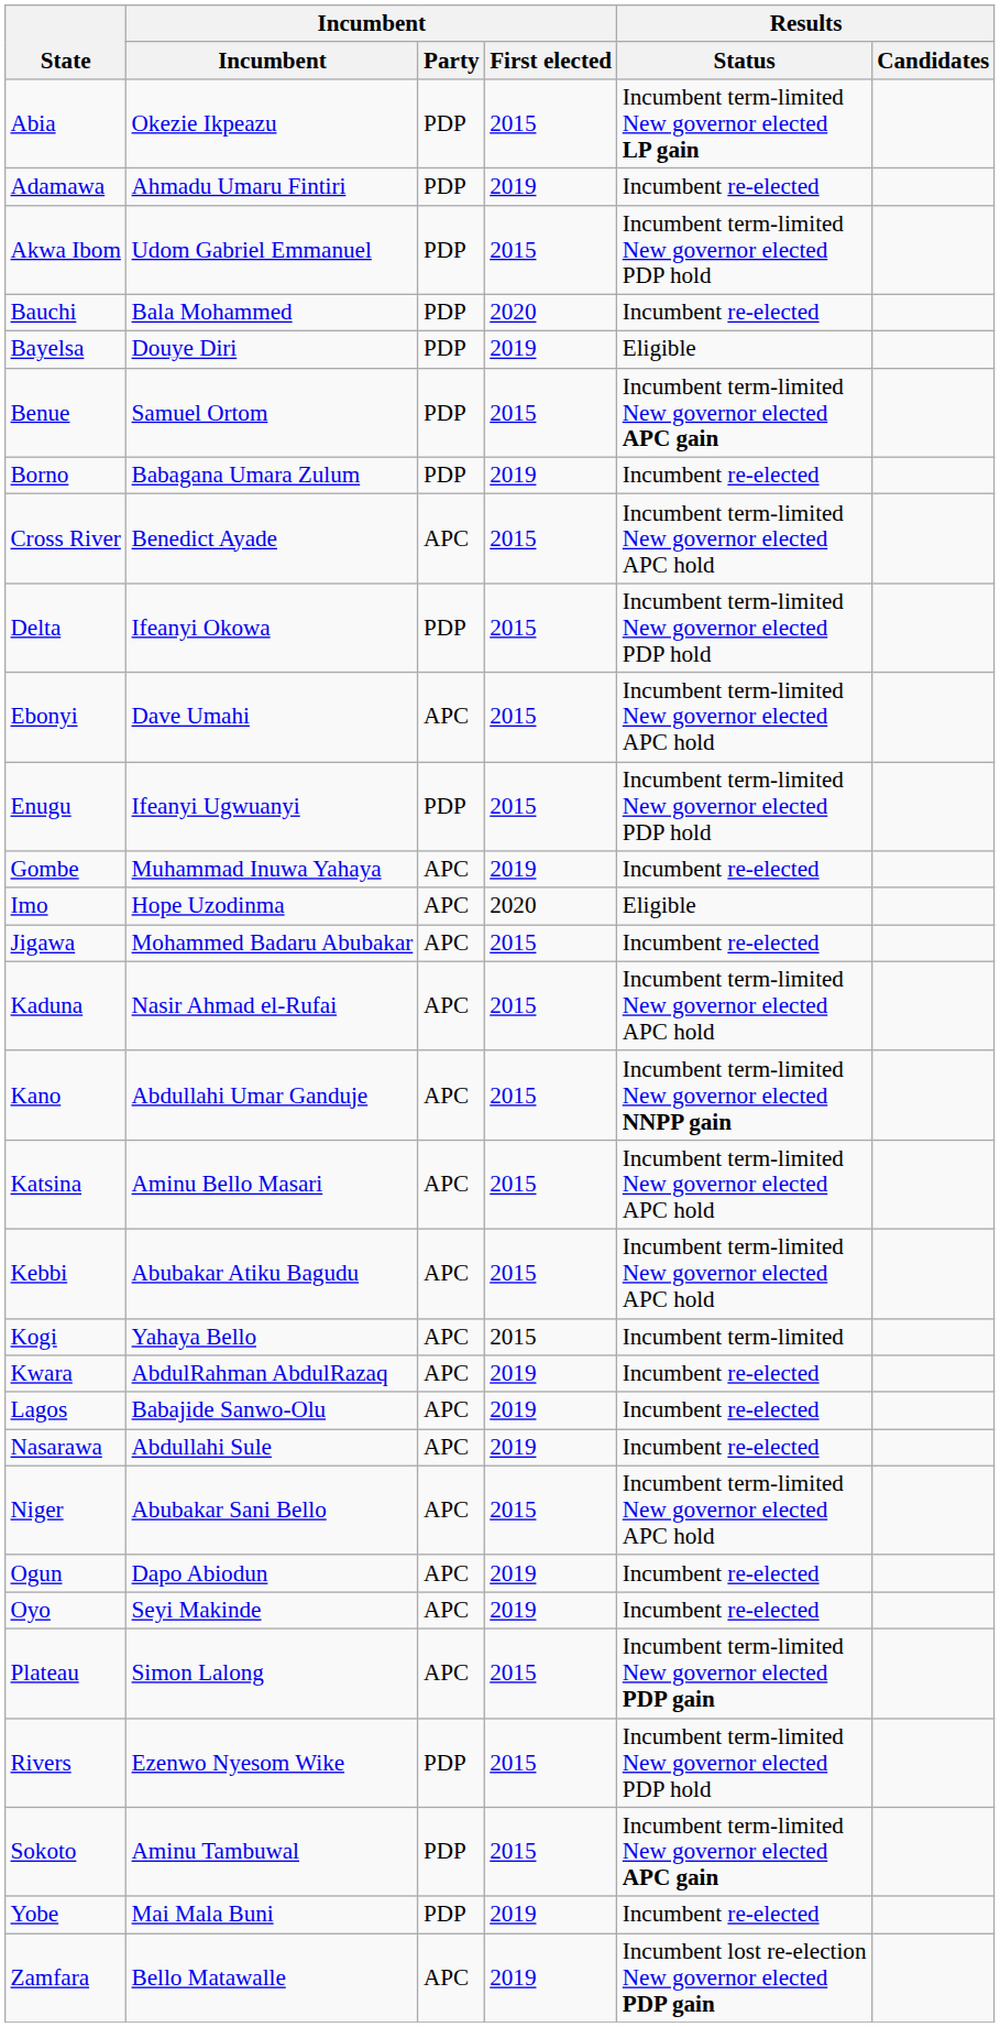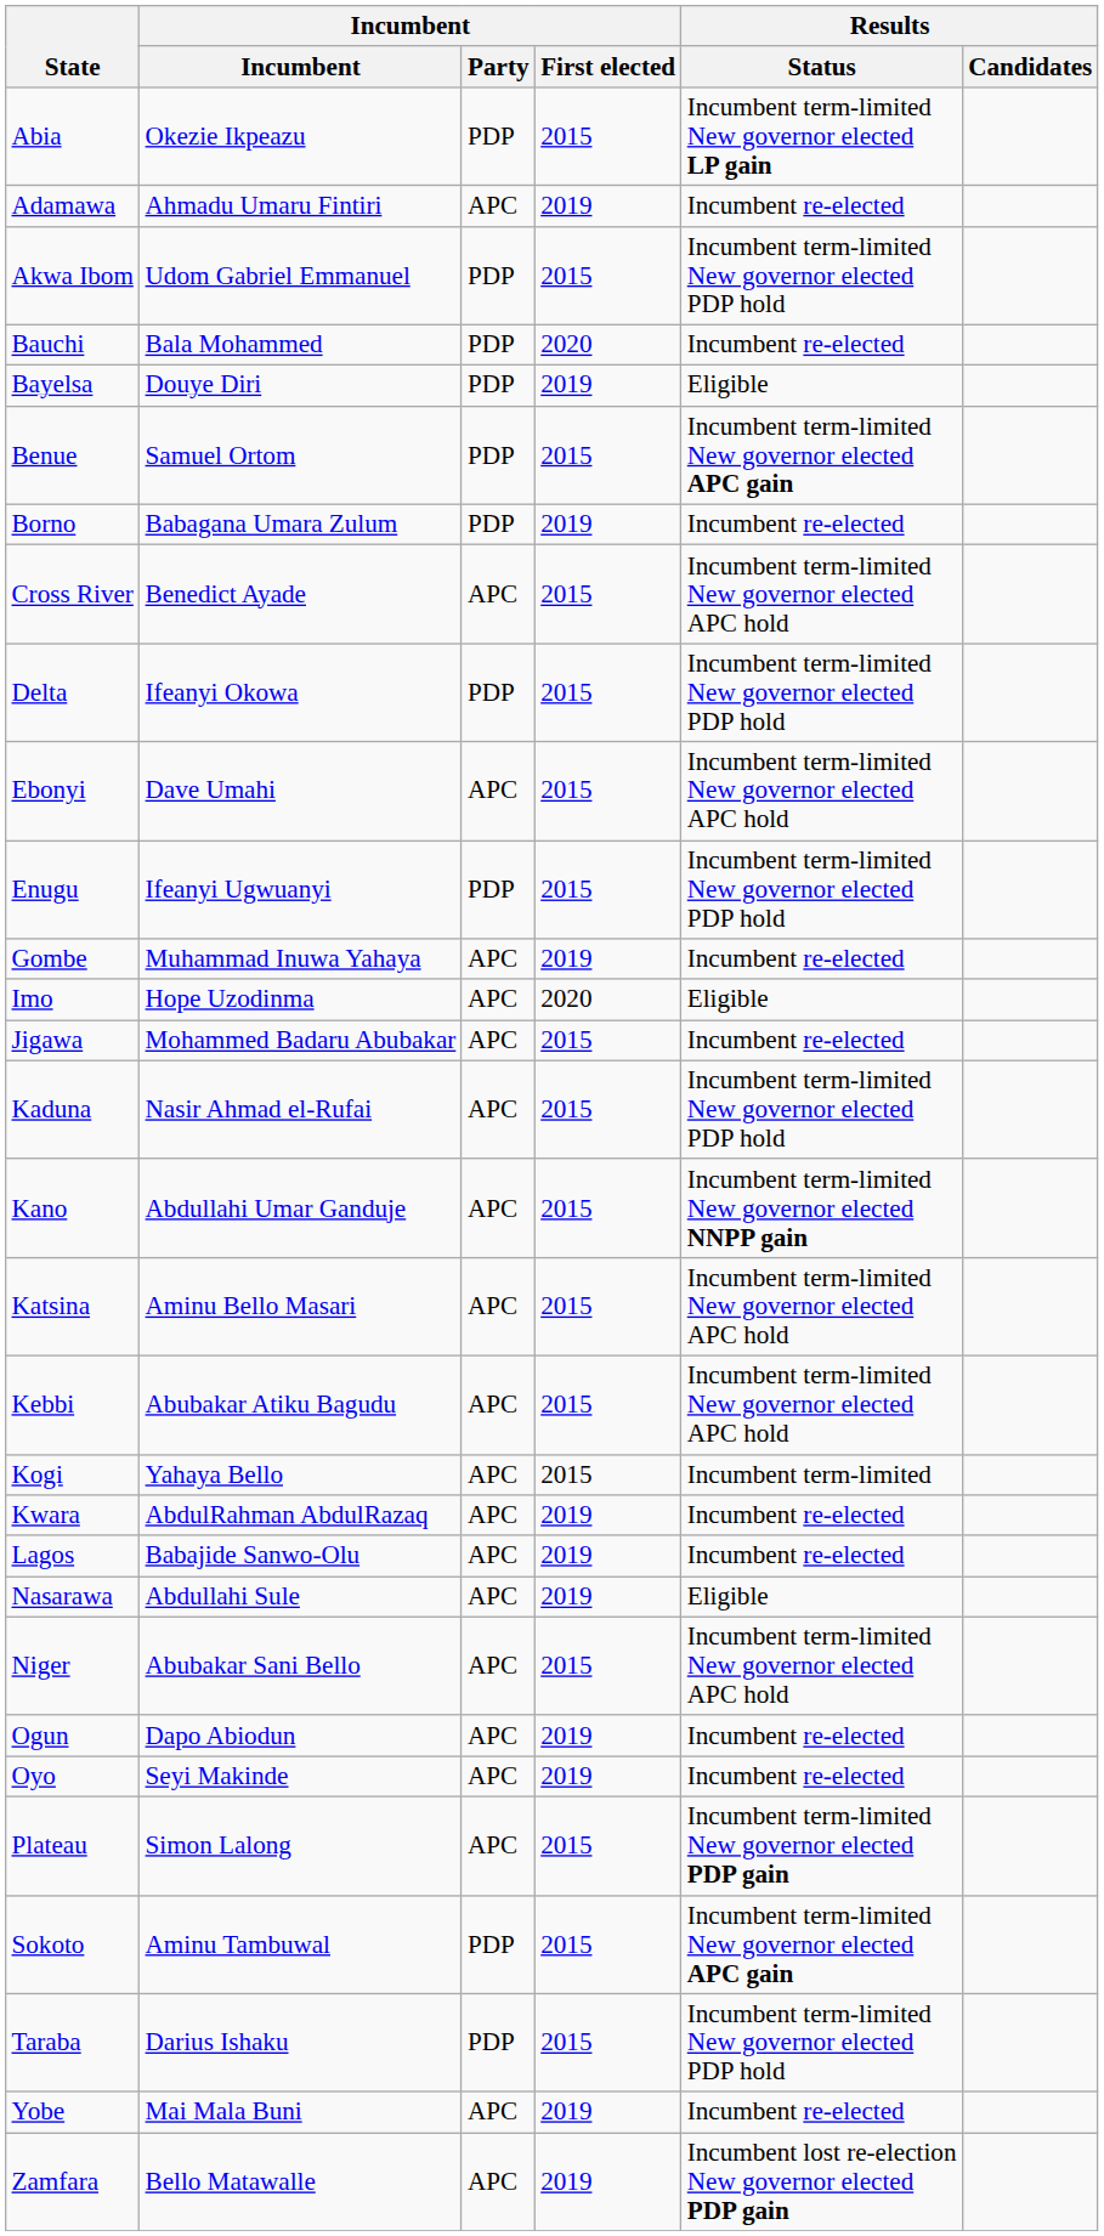 <table class="wikitable sortable">
 <tr valign=bottom>
 <th rowspan=2>State</th>
 <th colspan=3>Incumbent</th>
 <th colspan=2>Results</th>
 </tr>
 <tr valign=bottom>
 <th>Incumbent</th>
 <th>Party</th>
 <th>First elected</th>
 <th>Status</th>
 <th>Candidates</th>
 </tr>
 <tr>
 <td><a href='#'>Abia</a></td>
 <td><a href='#'>Okezie Ikpeazu</a></td>
 <td>PDP</td>
 <td><a href='#'>2015</a></td>
 <td>Incumbent term-limited<br><a href='#'>New governor elected</a><br><strong>LP gain</strong></td>
 <td nowrap></td>
 </tr>
 <tr>
 <td><a href='#'>Adamawa</a></td>
 <td><a href='#'>Ahmadu Umaru Fintiri</a></td>
-<td>PDP</td>
+<td>APC</td>
 <td><a href='#'>2019</a></td>
 <td>Incumbent <a href='#'>re-elected</a></td>
 <td nowrap></td>
 </tr>
 <tr>
 <td><a href='#'>Akwa Ibom</a></td>
 <td><a href='#'>Udom Gabriel Emmanuel</a></td>
 <td>PDP</td>
 <td><a href='#'>2015</a></td>
 <td>Incumbent term-limited<br><a href='#'>New governor elected</a><br>PDP hold</td>
 <td nowrap></td>
 </tr>
 <tr>
 <td><a href='#'>Bauchi</a></td>
 <td><a href='#'>Bala Mohammed</a></td>
 <td>PDP</td>
 <td><a href='#'>2020</a></td>
 <td>Incumbent <a href='#'>re-elected</a></td>
 <td nowrap></td>
 </tr>
 <tr>
 <td><a href='#'>Bayelsa</a></td>
 <td><a href='#'>Douye Diri</a></td>
 <td>PDP</td>
 <td><a href='#'>2019</a></td>
 <td>Eligible</td>
 <td nowrap></td>
 </tr>
 <tr>
 <td><a href='#'>Benue</a></td>
 <td><a href='#'>Samuel Ortom</a></td>
 <td>PDP</td>
 <td><a href='#'>2015</a></td>
 <td>Incumbent term-limited<br><a href='#'>New governor elected</a><br><strong>APC gain</strong></td>
 <td nowrap></td>
 </tr>
 <tr>
 <td><a href='#'>Borno</a></td>
 <td><a href='#'>Babagana Umara Zulum</a></td>
 <td>PDP</td>
 <td><a href='#'>2019</a></td>
 <td>Incumbent <a href='#'>re-elected</a></td>
 <td nowrap></td>
 </tr>
 <tr>
 <td><a href='#'>Cross River</a></td>
 <td><a href='#'>Benedict Ayade</a></td>
 <td>APC</td>
 <td><a href='#'>2015</a></td>
 <td>Incumbent term-limited<br><a href='#'>New governor elected</a><br>APC hold</td>
 <td nowrap></td>
 </tr>
 <tr>
 <td><a href='#'>Delta</a></td>
 <td><a href='#'>Ifeanyi Okowa</a></td>
 <td>PDP</td>
 <td><a href='#'>2015</a></td>
 <td>Incumbent term-limited<br><a href='#'>New governor elected</a><br>PDP hold</td>
 <td nowrap></td>
 </tr>
 <tr>
 <td><a href='#'>Ebonyi</a></td>
 <td><a href='#'>Dave Umahi</a></td>
 <td>APC</td>
 <td><a href='#'>2015</a></td>
 <td>Incumbent term-limited<br><a href='#'>New governor elected</a><br>APC hold</td>
 <td nowrap></td>
 </tr>
 <tr>
 <td><a href='#'>Enugu</a></td>
 <td><a href='#'>Ifeanyi Ugwuanyi</a></td>
 <td>PDP</td>
 <td><a href='#'>2015</a></td>
 <td>Incumbent term-limited<br><a href='#'>New governor elected</a><br>PDP hold</td>
 <td nowrap></td>
 </tr>
 <tr>
 <td><a href='#'>Gombe</a></td>
 <td><a href='#'>Muhammad Inuwa Yahaya</a></td>
 <td>APC</td>
 <td><a href='#'>2019</a></td>
 <td>Incumbent <a href='#'>re-elected</a></td>
 <td nowrap></td>
 </tr>
 <tr>
 <td><a href='#'>Imo</a></td>
 <td><a href='#'>Hope Uzodinma</a></td>
 <td>APC</td>
 <td>2020</td>
 <td>Eligible</td>
 <td nowrap></td>
 </tr>
 <tr>
 <td><a href='#'>Jigawa</a></td>
 <td><a href='#'>Mohammed Badaru Abubakar</a></td>
 <td>APC</td>
 <td><a href='#'>2015</a></td>
 <td>Incumbent <a href='#'>re-elected</a></td>
 <td nowrap></td>
 </tr>
 <tr>
 <td><a href='#'>Kaduna</a></td>
 <td><a href='#'>Nasir Ahmad el-Rufai</a></td>
 <td>APC</td>
 <td><a href='#'>2015</a></td>
-<td>Incumbent term-limited<br><a href='#'>New governor elected</a><br>APC hold</td>
+<td>Incumbent term-limited<br><a href='#'>New governor elected</a><br>PDP hold</td>
 <td nowrap></td>
 </tr>
 <tr>
 <td><a href='#'>Kano</a></td>
 <td><a href='#'>Abdullahi Umar Ganduje</a></td>
 <td>APC</td>
 <td><a href='#'>2015</a></td>
 <td>Incumbent term-limited<br><a href='#'>New governor elected</a><br><strong>NNPP gain</strong></td>
 <td nowrap></td>
 </tr>
 <tr>
 <td><a href='#'>Katsina</a></td>
 <td><a href='#'>Aminu Bello Masari</a></td>
 <td>APC</td>
 <td><a href='#'>2015</a></td>
 <td>Incumbent term-limited<br><a href='#'>New governor elected</a><br>APC hold</td>
 <td nowrap></td>
 </tr>
 <tr>
 <td><a href='#'>Kebbi</a></td>
 <td><a href='#'>Abubakar Atiku Bagudu</a></td>
 <td>APC</td>
 <td><a href='#'>2015</a></td>
 <td>Incumbent term-limited<br><a href='#'>New governor elected</a><br>APC hold</td>
 <td nowrap></td>
 </tr>
 <tr>
 <td><a href='#'>Kogi</a></td>
 <td><a href='#'>Yahaya Bello</a></td>
 <td>APC</td>
 <td>2015</td>
 <td>Incumbent term-limited</td>
 <td nowrap></td>
 </tr>
 <tr>
 <td><a href='#'>Kwara</a></td>
 <td><a href='#'>AbdulRahman AbdulRazaq</a></td>
 <td>APC</td>
 <td><a href='#'>2019</a></td>
 <td>Incumbent <a href='#'>re-elected</a></td>
 <td nowrap></td>
 </tr>
 <tr>
 <td><a href='#'>Lagos</a></td>
 <td><a href='#'>Babajide Sanwo-Olu</a></td>
 <td>APC</td>
 <td><a href='#'>2019</a></td>
 <td>Incumbent <a href='#'>re-elected</a></td>
 <td nowrap></td>
 </tr>
 <tr>
 <td><a href='#'>Nasarawa</a></td>
 <td><a href='#'>Abdullahi Sule</a></td>
 <td>APC</td>
 <td><a href='#'>2019</a></td>
-<td>Incumbent <a href='#'>re-elected</a></td>
+<td>Eligible</td>
 <td nowrap></td>
 </tr>
 <tr>
 <td><a href='#'>Niger</a></td>
 <td><a href='#'>Abubakar Sani Bello</a></td>
 <td>APC</td>
 <td><a href='#'>2015</a></td>
 <td>Incumbent term-limited<br><a href='#'>New governor elected</a><br>APC hold</td>
 <td nowrap></td>
 </tr>
 <tr>
 <td><a href='#'>Ogun</a></td>
 <td><a href='#'>Dapo Abiodun</a></td>
 <td>APC</td>
 <td><a href='#'>2019</a></td>
 <td>Incumbent <a href='#'>re-elected</a></td>
 <td nowrap></td>
 </tr>
 <tr>
 <td><a href='#'>Oyo</a></td>
 <td><a href='#'>Seyi Makinde</a></td>
 <td>APC</td>
 <td><a href='#'>2019</a></td>
 <td>Incumbent <a href='#'>re-elected</a></td>
 <td nowrap></td>
 </tr>
 <tr>
 <td><a href='#'>Plateau</a></td>
 <td><a href='#'>Simon Lalong</a></td>
 <td>APC</td>
 <td><a href='#'>2015</a></td>
 <td>Incumbent term-limited<br><a href='#'>New governor elected</a><br><strong>PDP gain</strong></td>
 <td nowrap></td>
 </tr>
 <tr>
-<td><a href='#'>Rivers</a></td>
-<td><a href='#'>Ezenwo Nyesom Wike</a></td>
-<td>PDP</td>
-<td><a href='#'>2015</a></td>
-<td>Incumbent term-limited<br><a href='#'>New governor elected</a><br>PDP hold</td>
-<td nowrap></td>
-</tr>
-<tr>
 <td><a href='#'>Sokoto</a></td>
 <td><a href='#'>Aminu Tambuwal</a></td>
 <td>PDP</td>
 <td><a href='#'>2015</a></td>
 <td>Incumbent term-limited<br><a href='#'>New governor elected</a><br><strong>APC gain</strong></td>
 <td nowrap></td>
 </tr>
 <tr>
+<td><a href='#'>Taraba</a></td>
+<td><a href='#'>Darius Ishaku</a></td>
+<td>PDP</td>
+<td><a href='#'>2015</a></td>
+<td>Incumbent term-limited<br><a href='#'>New governor elected</a><br>PDP hold</td>
+<td nowrap></td>
+</tr>
+<tr>
 <td><a href='#'>Yobe</a></td>
 <td><a href='#'>Mai Mala Buni</a></td>
-<td>PDP</td>
+<td>APC</td>
 <td><a href='#'>2019</a></td>
 <td>Incumbent <a href='#'>re-elected</a></td>
 <td nowrap></td>
 </tr>
 <tr>
 <td><a href='#'>Zamfara</a></td>
 <td><a href='#'>Bello Matawalle</a></td>
 <td>APC</td>
 <td><a href='#'>2019</a></td>
 <td>Incumbent lost re-election<br><a href='#'>New governor elected</a><br><strong>PDP gain</strong></td>
 <td nowrap></td>
 </tr>
 </table>
